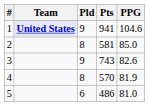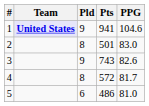 <table class=wikitable>
 <tr>
 <th>#</th>
 <th>Team</th>
 <th>Pld</th>
 <th>Pts</th>
 <th>PPG</th>
 </tr>
 <tr>
 <td>1</td>
 <td style="background: lavender;"><strong> <a href='#'>United States</a></strong></td>
 <td>9</td>
 <td>941</td>
 <td>104.6</td>
 </tr>
 <tr>
 <td>2</td>
 <td></td>
 <td>8</td>
-<td>581</td>
-<td>85.0</td>
+<td>501</td>
+<td>83.0</td>
 </tr>
 <tr>
 <td>3</td>
 <td></td>
 <td>9</td>
 <td>743</td>
 <td>82.6</td>
 </tr>
 <tr>
 <td>4</td>
 <td></td>
 <td>8</td>
-<td>570</td>
-<td>81.9</td>
+<td>572</td>
+<td>81.7</td>
 </tr>
 <tr>
 <td>5</td>
 <td></td>
 <td>6</td>
 <td>486</td>
 <td>81.0</td>
 </tr>
 </table>
